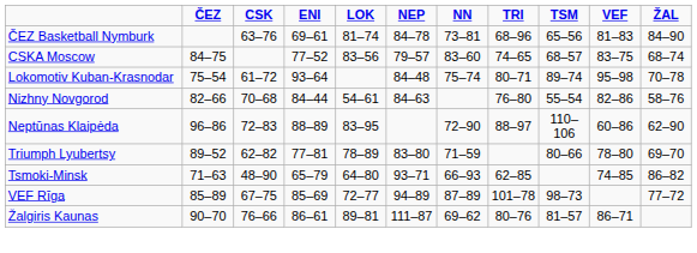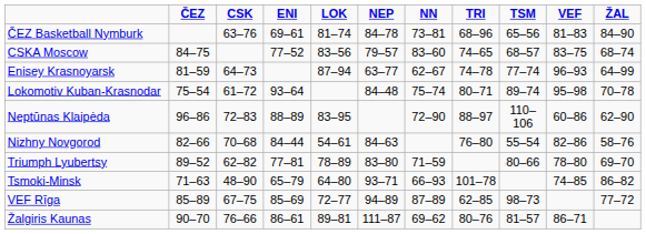 <table style="text-align: center" class="wikitable">
 <tr>
 <td width=210></td>
 <td width=55><strong><a href='#'>ČEZ</a></strong></td>
 <td width=55><strong><a href='#'>CSK</a></strong></td>
 <td width=55><strong><a href='#'>ENI</a></strong></td>
 <td width=55><strong><a href='#'>LOK</a></strong></td>
 <td width=55><strong><a href='#'>NEP</a></strong></td>
 <td width=55><strong><a href='#'>NN</a></strong></td>
 <td width=55><strong><a href='#'>TRI</a></strong></td>
 <td width=55><strong><a href='#'>TSM</a></strong></td>
 <td width=55><strong><a href='#'>VEF</a></strong></td>
 <td width=55><strong><a href='#'>ŽAL</a></strong></td>
 </tr>
 <tr>
 <td align=left> <a href='#'>ČEZ Basketball Nymburk</a></td>
 <td></td>
 <td>63–76</td>
 <td>69–61</td>
 <td>81–74</td>
 <td>84–78</td>
 <td>73–81</td>
 <td>68–96</td>
 <td>65–56</td>
 <td>81–83</td>
 <td>84–90</td>
 </tr>
 <tr>
 <td align=left> <a href='#'>CSKA Moscow</a></td>
 <td>84–75</td>
 <td></td>
 <td>77–52</td>
 <td>83–56</td>
 <td>79–57</td>
 <td>83–60</td>
 <td>74–65</td>
 <td>68–57</td>
 <td>83–75</td>
 <td>68–74</td>
 </tr>
 <tr>
+<td align=left> <a href='#'>Enisey Krasnoyarsk</a></td>
+<td>81–59</td>
+<td>64–73</td>
+<td></td>
+<td>87–94</td>
+<td>63–77</td>
+<td>62–67</td>
+<td>74–78</td>
+<td>77–74</td>
+<td>96–93</td>
+<td>64–99</td>
+</tr>
+<tr>
 <td align=left> <a href='#'>Lokomotiv Kuban-Krasnodar</a></td>
 <td>75–54</td>
 <td>61–72</td>
 <td>93–64</td>
 <td></td>
 <td>84–48</td>
 <td>75–74</td>
 <td>80–71</td>
 <td>89–74</td>
 <td>95–98</td>
 <td>70–78</td>
 </tr>
 <tr>
+<td align=left> <a href='#'>Neptūnas Klaipėda</a></td>
+<td>96–86</td>
+<td>72–83</td>
+<td>88–89</td>
+<td>83–95</td>
+<td></td>
+<td>72–90</td>
+<td>88–97</td>
+<td>110–106</td>
+<td>60–86</td>
+<td>62–90</td>
+</tr>
+<tr>
 <td align=left> <a href='#'>Nizhny Novgorod</a></td>
 <td>82–66</td>
 <td>70–68</td>
 <td>84–44</td>
 <td>54–61</td>
 <td>84–63</td>
 <td></td>
 <td>76–80</td>
 <td>55–54</td>
 <td>82–86</td>
 <td>58–76</td>
-</tr>
-<tr>
-<td align=left> <a href='#'>Neptūnas Klaipėda</a></td>
-<td>96–86</td>
-<td>72–83</td>
-<td>88–89</td>
-<td>83–95</td>
-<td></td>
-<td>72–90</td>
-<td>88–97</td>
-<td>110–106</td>
-<td>60–86</td>
-<td>62–90</td>
 </tr>
 <tr>
 <td align=left> <a href='#'>Triumph Lyubertsy</a></td>
 <td>89–52</td>
 <td>62–82</td>
 <td>77–81</td>
 <td>78–89</td>
 <td>83–80</td>
 <td>71–59</td>
 <td></td>
 <td>80–66</td>
 <td>78–80</td>
 <td>69–70</td>
 </tr>
 <tr>
 <td align=left> <a href='#'>Tsmoki-Minsk</a></td>
 <td>71–63</td>
 <td>48–90</td>
 <td>65–79</td>
 <td>64–80</td>
 <td>93–71</td>
 <td>66–93</td>
-<td>62–85</td>
+<td>101–78</td>
 <td></td>
 <td>74–85</td>
 <td>86–82</td>
 </tr>
 <tr>
 <td align=left> <a href='#'>VEF Rīga</a></td>
 <td>85–89</td>
 <td>67–75</td>
 <td>85–69</td>
 <td>72–77</td>
 <td>94–89</td>
 <td>87–89</td>
-<td>101–78</td>
+<td>62–85</td>
 <td>98–73</td>
 <td></td>
 <td>77–72</td>
 </tr>
 <tr>
 <td align=left> <a href='#'>Žalgiris Kaunas</a></td>
 <td>90–70</td>
 <td>76–66</td>
 <td>86–61</td>
 <td>89–81</td>
 <td>111–87</td>
 <td>69–62</td>
 <td>80–76</td>
 <td>81–57</td>
 <td>86–71</td>
 <td></td>
 </tr>
 </table>
